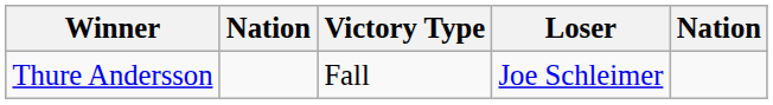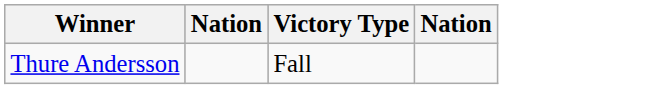 <table class="wikitable sortable" style="text-align:left;">
 <tr>
 <th>Winner</th>
 <th>Nation</th>
 <th>Victory Type</th>
-<th>Loser</th>
 <th>Nation</th>
 </tr>
 <tr>
 <td><a href='#'>Thure Andersson</a></td>
 <td></td>
 <td>Fall</td>
-<td><a href='#'>Joe Schleimer</a></td>
 <td></td>
 </tr>
 </table>
